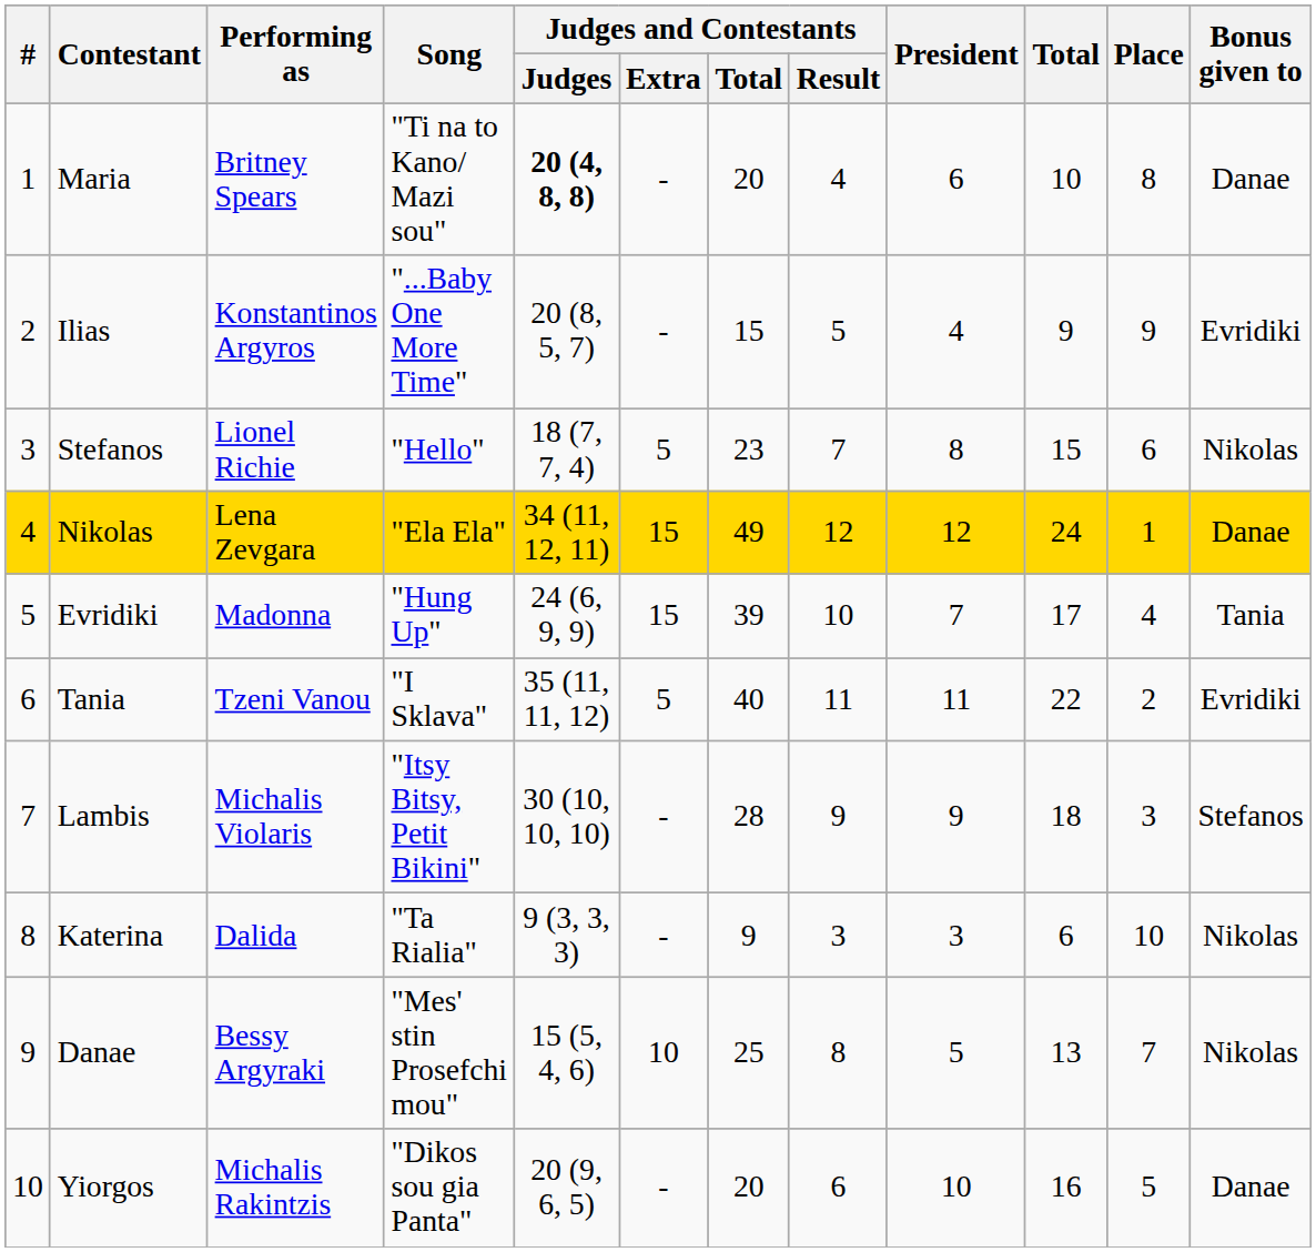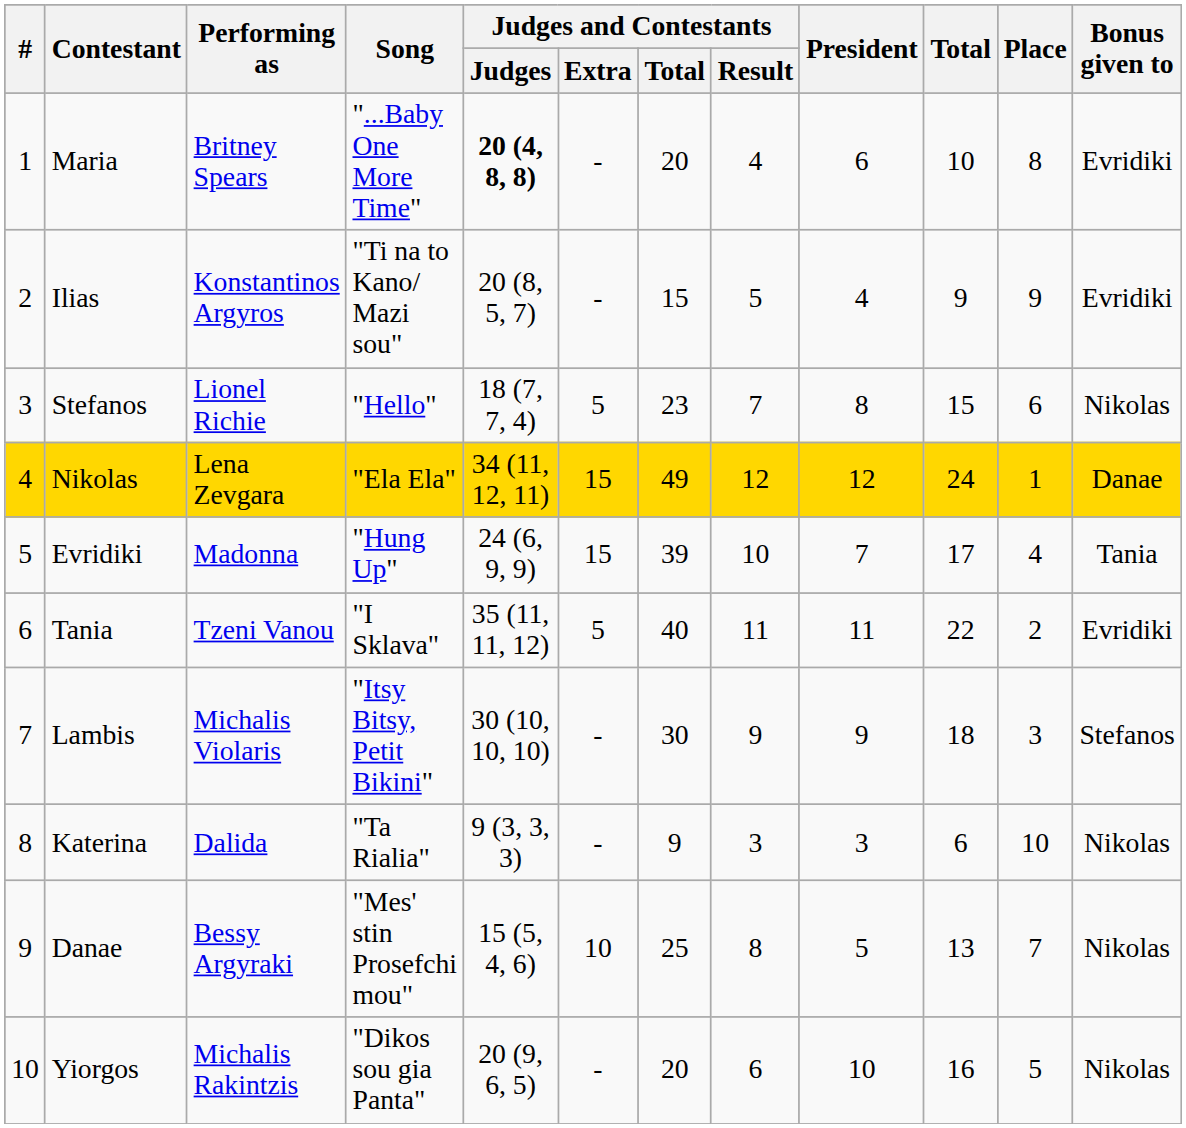 <table class="sortable wikitable" style="text-align:center;" width="100%">
 <tr>
 <th rowspan="2">#</th>
 <th rowspan="2">Contestant</th>
 <th rowspan="2">Performing as</th>
 <th rowspan="2">Song</th>
 <th colspan="4">Judges and Contestants</th>
 <th rowspan="2">President</th>
 <th rowspan="2">Total</th>
 <th rowspan="2">Place</th>
 <th rowspan="2">Bonus given to</th>
 </tr>
 <tr>
 <th width="11%">Judges</th>
 <th>Extra</th>
 <th>Total</th>
 <th>Result</th>
 </tr>
 <tr>
 <td>1</td>
 <td align="left">Maria</td>
 <td align="left"><a href='#'>Britney Spears</a></td>
-<td align="left">"Ti na to Kano/ Mazi sou"</td>
+<td align="left">"<a href='#'>...Baby One More Time</a>"</td>
 <td><strong>20 (4, 8, 8)</strong></td>
 <td>-</td>
 <td>20</td>
 <td>4</td>
 <td>6</td>
 <td>10</td>
 <td>8</td>
-<td>Danae</td>
+<td>Evridiki</td>
 </tr>
 <tr>
 <td>2</td>
 <td align="left">Ilias</td>
 <td align="left"><a href='#'>Konstantinos Argyros</a></td>
-<td align="left">"<a href='#'>...Baby One More Time</a>"</td>
+<td align="left">"Ti na to Kano/ Mazi sou"</td>
 <td>20 (8, 5, 7)</td>
 <td>-</td>
 <td>15</td>
 <td>5</td>
 <td>4</td>
 <td>9</td>
 <td>9</td>
 <td>Evridiki</td>
 </tr>
 <tr>
 <td>3</td>
 <td align="left">Stefanos</td>
 <td align="left"><a href='#'>Lionel Richie</a></td>
 <td align="left">"<a href='#'>Hello</a>"</td>
 <td>18 (7, 7, 4)</td>
 <td>5</td>
 <td>23</td>
 <td>7</td>
 <td>8</td>
 <td>15</td>
 <td>6</td>
 <td>Nikolas</td>
 </tr>
 <tr bgcolor="gold">
 <td>4</td>
 <td align="left">Nikolas</td>
 <td align="left">Lena Zevgara</td>
 <td align="left">"Ela Ela"</td>
 <td>34 (11, 12, 11)</td>
 <td>15</td>
 <td>49</td>
 <td>12</td>
 <td>12</td>
 <td>24</td>
 <td>1</td>
 <td>Danae</td>
 </tr>
 <tr>
 <td>5</td>
 <td align="left">Evridiki</td>
 <td align="left"><a href='#'>Madonna</a></td>
 <td align="left">"<a href='#'>Hung Up</a>"</td>
 <td>24 (6, 9, 9)</td>
 <td>15</td>
 <td>39</td>
 <td>10</td>
 <td>7</td>
 <td>17</td>
 <td>4</td>
 <td>Tania</td>
 </tr>
 <tr>
 <td>6</td>
 <td align="left">Tania</td>
 <td align="left"><a href='#'>Tzeni Vanou</a></td>
 <td align="left">"I Sklava"</td>
 <td>35 (11, 11, 12)</td>
 <td>5</td>
 <td>40</td>
 <td>11</td>
 <td>11</td>
 <td>22</td>
 <td>2</td>
 <td>Evridiki</td>
 </tr>
 <tr>
 <td>7</td>
 <td align="left">Lambis</td>
 <td align="left"><a href='#'>Michalis Violaris</a></td>
 <td align="left">"<a href='#'>Itsy Bitsy, Petit Bikini</a>"</td>
 <td>30 (10, 10, 10)</td>
 <td>-</td>
-<td>28</td>
+<td>30</td>
 <td>9</td>
 <td>9</td>
 <td>18</td>
 <td>3</td>
 <td>Stefanos</td>
 </tr>
 <tr>
 <td>8</td>
 <td align="left">Katerina</td>
 <td align="left"><a href='#'>Dalida</a></td>
 <td align="left">"Ta Rialia"</td>
 <td>9 (3, 3, 3)</td>
 <td>-</td>
 <td>9</td>
 <td>3</td>
 <td>3</td>
 <td>6</td>
 <td>10</td>
 <td>Nikolas</td>
 </tr>
 <tr>
 <td>9</td>
 <td align="left">Danae</td>
 <td align="left"><a href='#'>Bessy Argyraki</a></td>
 <td align="left">"Mes' stin Prosefchi mou"</td>
 <td>15 (5, 4, 6)</td>
 <td>10</td>
 <td>25</td>
 <td>8</td>
 <td>5</td>
 <td>13</td>
 <td>7</td>
 <td>Nikolas</td>
 </tr>
 <tr>
 <td>10</td>
 <td align="left">Yiorgos</td>
 <td align="left"><a href='#'>Michalis Rakintzis</a></td>
 <td align="left">"Dikos sou gia Panta"</td>
 <td>20 (9, 6, 5)</td>
 <td>-</td>
 <td>20</td>
 <td>6</td>
 <td>10</td>
 <td>16</td>
 <td>5</td>
-<td>Danae</td>
+<td>Nikolas</td>
 </tr>
 <tr>
 </tr>
 </table>
